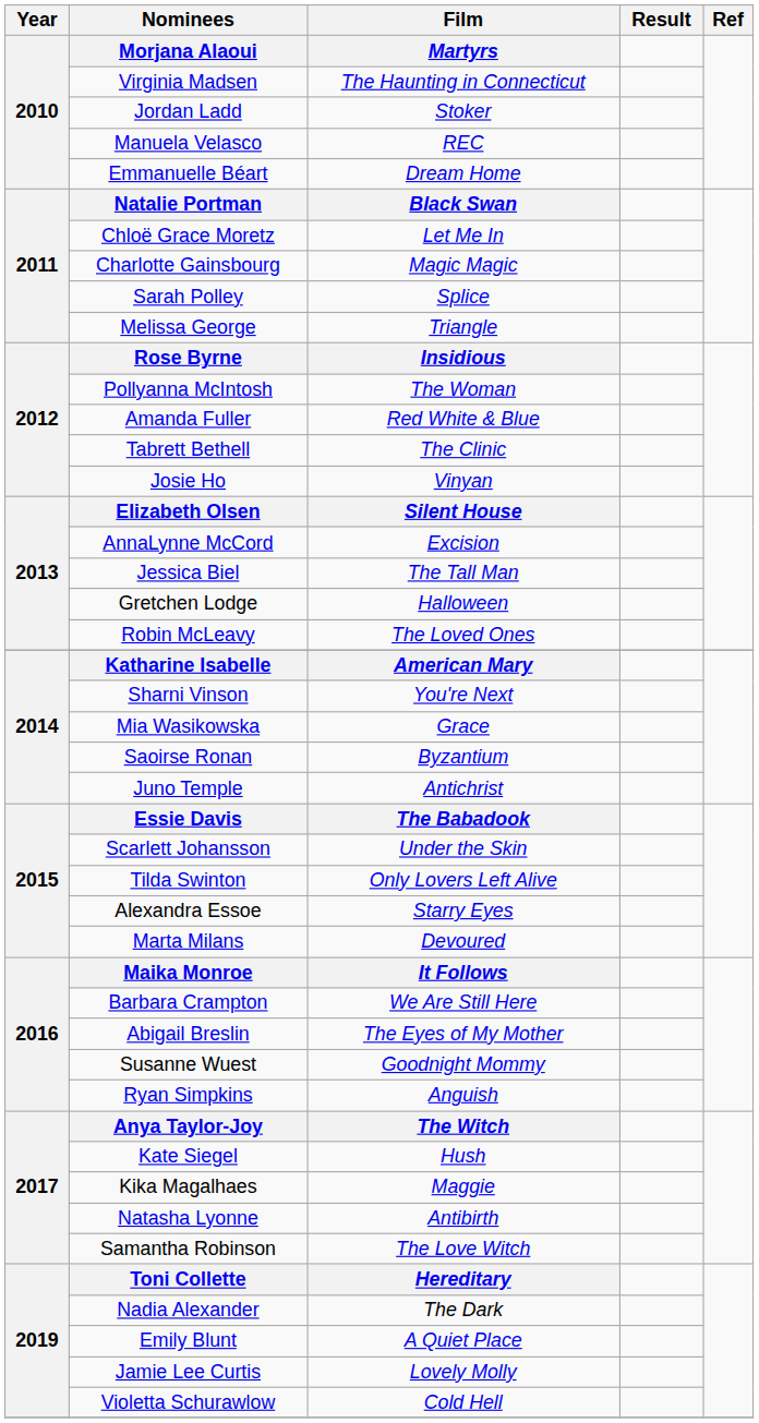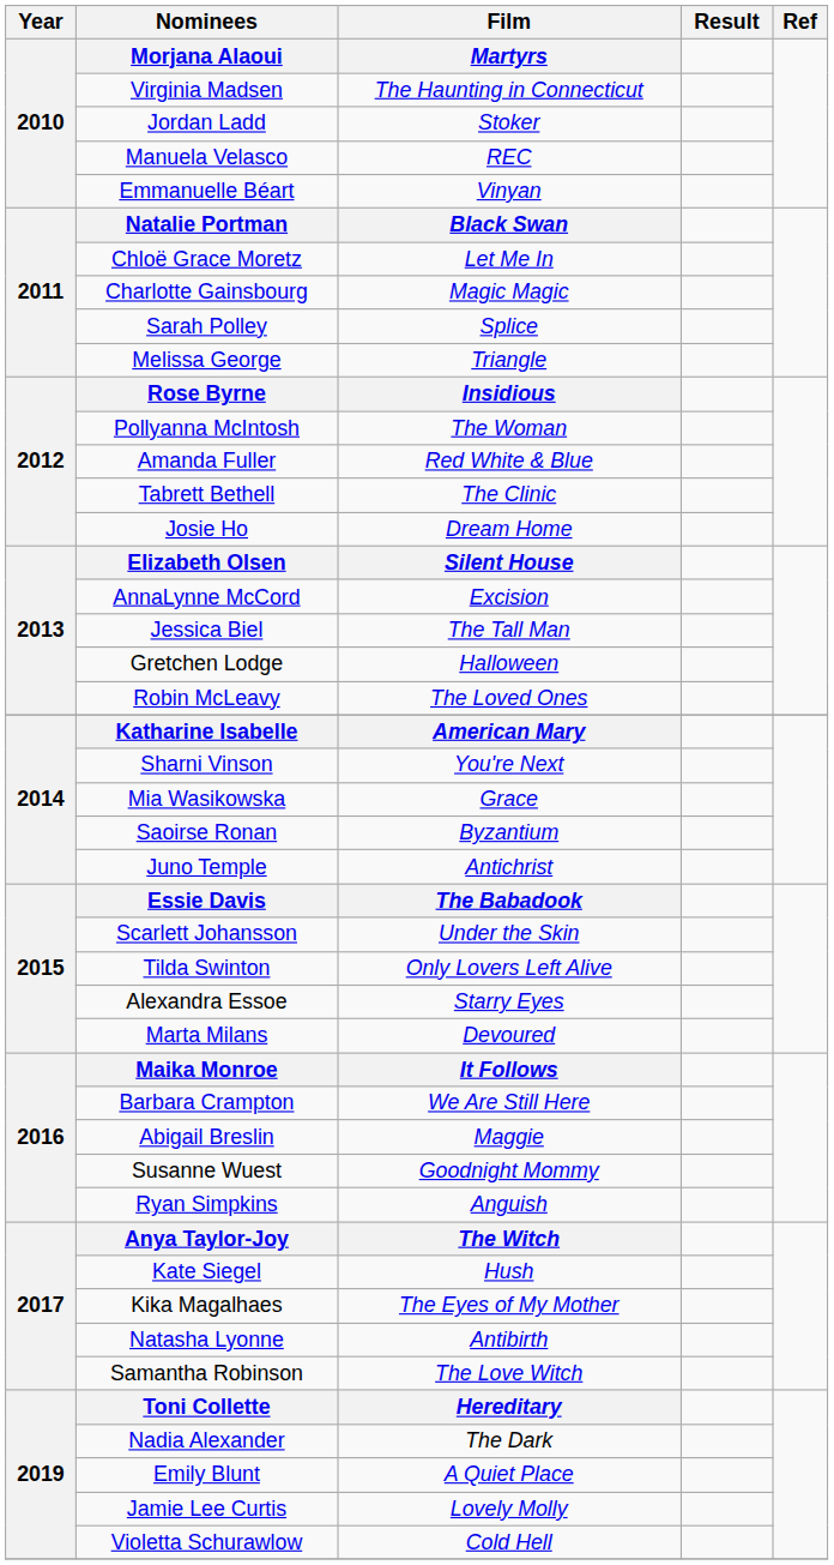 <table class=wikitable style="text-align:center" width="70%">
 <tr>
 <th>Year</th>
 <th>Nominees</th>
 <th>Film</th>
 <th>Result</th>
 <th>Ref</th>
 </tr>
 <tr>
 <th rowspan=5>2010</th>
 <th><a href='#'>Morjana Alaoui</a></th>
 <th><em><a href='#'>Martyrs</a></em></th>
 <td></td>
 <td rowspan=5></td>
 </tr>
 <tr>
 <td><a href='#'>Virginia Madsen</a></td>
 <td><em><a href='#'>The Haunting in Connecticut</a></em></td>
 <td></td>
 </tr>
 <tr>
 <td><a href='#'>Jordan Ladd</a></td>
 <td><em><a href='#'>Stoker</a></em></td>
 <td></td>
 </tr>
 <tr>
 <td><a href='#'>Manuela Velasco</a></td>
 <td><em><a href='#'>REC</a></em></td>
 <td></td>
 </tr>
 <tr>
 <td><a href='#'>Emmanuelle Béart</a></td>
-<td><em><a href='#'>Dream Home</a></em></td>
+<td><em><a href='#'>Vinyan</a></em></td>
 <td></td>
 </tr>
 <tr>
 <th rowspan=5>2011</th>
 <th><a href='#'>Natalie Portman</a></th>
 <th><em><a href='#'>Black Swan</a></em></th>
 <td></td>
 <td rowspan=5></td>
 </tr>
 <tr>
 <td><a href='#'>Chloë Grace Moretz</a></td>
 <td><em><a href='#'>Let Me In</a></em></td>
 <td></td>
 </tr>
 <tr>
 <td><a href='#'>Charlotte Gainsbourg</a></td>
 <td><em><a href='#'>Magic Magic</a></em></td>
 <td></td>
 </tr>
 <tr>
 <td><a href='#'>Sarah Polley</a></td>
 <td><em><a href='#'>Splice</a></em></td>
 <td></td>
 </tr>
 <tr>
 <td><a href='#'>Melissa George</a></td>
 <td><em><a href='#'>Triangle</a></em></td>
 <td></td>
 </tr>
 <tr>
 <th rowspan=5>2012</th>
 <th><a href='#'>Rose Byrne</a></th>
 <th><em><a href='#'>Insidious</a></em></th>
 <td></td>
 <td rowspan=5></td>
 </tr>
 <tr>
 <td><a href='#'>Pollyanna McIntosh</a></td>
 <td><em><a href='#'>The Woman</a></em></td>
 <td></td>
 </tr>
 <tr>
 <td><a href='#'>Amanda Fuller</a></td>
 <td><em><a href='#'>Red White & Blue</a></em></td>
 <td></td>
 </tr>
 <tr>
 <td><a href='#'>Tabrett Bethell</a></td>
 <td><em><a href='#'>The Clinic</a></em></td>
 <td></td>
 </tr>
 <tr>
 <td><a href='#'>Josie Ho</a></td>
-<td><em><a href='#'>Vinyan</a></em></td>
+<td><em><a href='#'>Dream Home</a></em></td>
 <td></td>
 </tr>
 <tr>
 <th rowspan=5>2013</th>
 <th><a href='#'>Elizabeth Olsen</a></th>
 <th><em><a href='#'>Silent House</a></em></th>
 <td></td>
 <td rowspan=5></td>
 </tr>
 <tr>
 <td><a href='#'>AnnaLynne McCord</a></td>
 <td><em><a href='#'>Excision</a></em></td>
 <td></td>
 </tr>
 <tr>
 <td><a href='#'>Jessica Biel</a></td>
 <td><em><a href='#'>The Tall Man</a></em></td>
 <td></td>
 </tr>
 <tr>
 <td>Gretchen Lodge</td>
 <td><em><a href='#'>Halloween</a></em></td>
 <td></td>
 </tr>
 <tr>
 <td><a href='#'>Robin McLeavy</a></td>
 <td><em><a href='#'>The Loved Ones</a></em></td>
 <td></td>
 </tr>
 <tr>
 </tr>
 <tr>
 <th rowspan=5>2014</th>
 <th><a href='#'>Katharine Isabelle</a></th>
 <th><em><a href='#'>American Mary</a></em></th>
 <td></td>
 <td rowspan=5></td>
 </tr>
 <tr>
 <td><a href='#'>Sharni Vinson</a></td>
 <td><em><a href='#'>You're Next</a></em></td>
 <td></td>
 </tr>
 <tr>
 <td><a href='#'>Mia Wasikowska</a></td>
 <td><em><a href='#'>Grace</a></em></td>
 <td></td>
 </tr>
 <tr>
 <td><a href='#'>Saoirse Ronan</a></td>
 <td><em><a href='#'>Byzantium</a></em></td>
 <td></td>
 </tr>
 <tr>
 <td><a href='#'>Juno Temple</a></td>
 <td><em><a href='#'>Antichrist</a></em></td>
 <td></td>
 </tr>
 <tr>
 <th rowspan=5>2015</th>
 <th><a href='#'>Essie Davis</a></th>
 <th><em><a href='#'>The Babadook</a></em></th>
 <td></td>
 <td rowspan=5></td>
 </tr>
 <tr>
 <td><a href='#'>Scarlett Johansson</a></td>
 <td><em><a href='#'>Under the Skin</a></em></td>
 <td></td>
 </tr>
 <tr>
 <td><a href='#'>Tilda Swinton</a></td>
 <td><em><a href='#'>Only Lovers Left Alive</a></em></td>
 <td></td>
 </tr>
 <tr>
 <td>Alexandra Essoe</td>
 <td><em><a href='#'>Starry Eyes</a></em></td>
 <td></td>
 </tr>
 <tr>
 <td><a href='#'>Marta Milans</a></td>
 <td><em><a href='#'>Devoured</a></em></td>
 <td></td>
 </tr>
 <tr>
 <th rowspan=5>2016</th>
 <th><a href='#'>Maika Monroe</a></th>
 <th><em><a href='#'>It Follows</a></em></th>
 <td></td>
 <td rowspan=5></td>
 </tr>
 <tr>
 <td><a href='#'>Barbara Crampton</a></td>
 <td><em><a href='#'>We Are Still Here</a></em></td>
 <td></td>
 </tr>
 <tr>
 <td><a href='#'>Abigail Breslin</a></td>
-<td><em><a href='#'>The Eyes of My Mother</a></em></td>
+<td><em><a href='#'>Maggie</a></em></td>
 <td></td>
 </tr>
 <tr>
 <td>Susanne Wuest</td>
 <td><em><a href='#'>Goodnight Mommy</a></em></td>
 <td></td>
 </tr>
 <tr>
 <td><a href='#'>Ryan Simpkins</a></td>
 <td><em><a href='#'>Anguish</a></em></td>
 <td></td>
 </tr>
 <tr>
 <th rowspan=5>2017</th>
 <th><a href='#'>Anya Taylor-Joy</a></th>
 <th><em><a href='#'>The Witch</a></em></th>
 <td></td>
 <td rowspan=5></td>
 </tr>
 <tr>
 <td><a href='#'>Kate Siegel</a></td>
 <td><em><a href='#'>Hush</a></em></td>
 <td></td>
 </tr>
 <tr>
 <td>Kika Magalhaes</td>
-<td><em><a href='#'>Maggie</a></em></td>
+<td><em><a href='#'>The Eyes of My Mother</a></em></td>
 <td></td>
 </tr>
 <tr>
 <td><a href='#'>Natasha Lyonne</a></td>
 <td><em><a href='#'>Antibirth</a></em></td>
 <td></td>
 </tr>
 <tr>
 <td>Samantha Robinson</td>
 <td><em><a href='#'>The Love Witch</a></em></td>
 <td></td>
 </tr>
 <tr>
 <th rowspan=5>2019</th>
 <th><a href='#'>Toni Collette</a></th>
 <th><em><a href='#'>Hereditary</a></em></th>
 <td></td>
 <td rowspan=5></td>
 </tr>
 <tr>
 <td><a href='#'>Nadia Alexander</a></td>
 <td><em>The Dark</em></td>
 <td></td>
 </tr>
 <tr>
 <td><a href='#'>Emily Blunt</a></td>
 <td><em><a href='#'>A Quiet Place</a></em></td>
 <td></td>
 </tr>
 <tr>
 <td><a href='#'>Jamie Lee Curtis</a></td>
 <td><em><a href='#'>Lovely Molly</a></em></td>
 <td></td>
 </tr>
 <tr>
 <td><a href='#'>Violetta Schurawlow</a></td>
 <td><em><a href='#'>Cold Hell</a></em></td>
 <td></td>
 </tr>
 <tr>
 </tr>
 </table>
